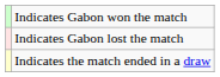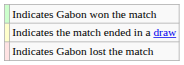 <table class="wikitable plainrowheaders" style="font-size:95%">
 <tr>
 <th scope="row" style="text-align:center; background:#CCFFCC"></th>
 <td>Indicates Gabon won the match</td>
 </tr>
 <tr>
+<th scope="row" style="text-align:center; background:#FFFFCC"></th>
+<td>Indicates the match ended in a <a href='#'>draw</a></td>
+</tr>
+<tr>
 <th scope="row" style="text-align:center; background:#FFE3E3"></th>
 <td>Indicates Gabon lost the match</td>
 </tr>
-<tr>
-<th scope="row" style="text-align:center; background:#FFFFCC"></th>
-<td>Indicates the match ended in a <a href='#'>draw</a></td>
-</tr>
 </table>
